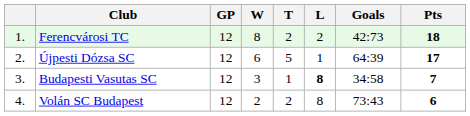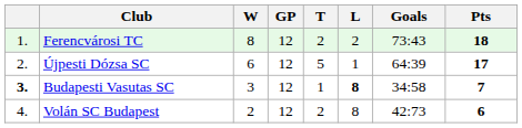 <table class="wikitable">
 <tr>
 <th width="30"></th>
 <th width="200">Club</th>
+<th width="30">W</th>
 <th width="30">GP</th>
-<th width="30">W</th>
 <th width="30">T</th>
 <th width="30">L</th>
 <th width="70">Goals</th>
 <th width="70">Pts</th>
 </tr>
 <tr bgcolor="#e6fae6" align="center">
 <td>1.</td>
 <td align="left"><a href='#'>Ferencvárosi TC</a></td>
+<td>8</td>
 <td>12</td>
-<td>8</td>
 <td>2</td>
 <td>2</td>
-<td>42:73</td>
+<td>73:43</td>
 <td><strong>18</strong></td>
 </tr>
 <tr bgcolor="#FFFFFF" align="center">
 <td>2.</td>
 <td align="left"><a href='#'>Újpesti Dózsa SC</a></td>
+<td>6</td>
 <td>12</td>
-<td>6</td>
 <td>5</td>
 <td>1</td>
 <td>64:39</td>
 <td><strong>17</strong></td>
 </tr>
 <tr bgcolor="#FFFFFF" align="center">
-<td>3.</td>
+<td><strong>3.</strong></td>
 <td align="left"><a href='#'>Budapesti Vasutas SC</a></td>
+<td>3</td>
 <td>12</td>
-<td>3</td>
 <td>1</td>
 <td><strong>8</strong></td>
 <td>34:58</td>
 <td><strong>7</strong></td>
 </tr>
 <tr bgcolor="#FFFFFF" align="center">
 <td>4.</td>
 <td align="left"><a href='#'>Volán SC Budapest</a></td>
+<td>2</td>
 <td>12</td>
 <td>2</td>
-<td>2</td>
 <td>8</td>
-<td>73:43</td>
+<td>42:73</td>
 <td><strong>6</strong></td>
 </tr>
 </table>
